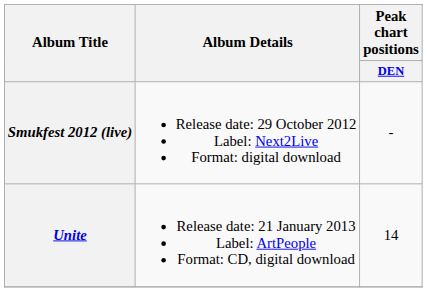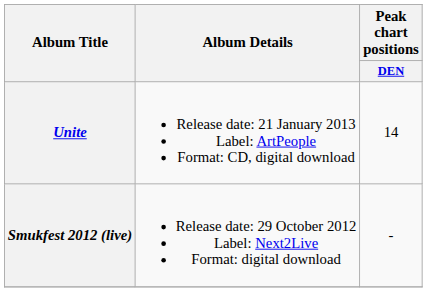 <table class="wikitable plainrowheaders" style="text-align:center;">
 <tr>
 <th scope="col" rowspan="2">Album Title</th>
 <th scope="col" rowspan="2">Album Details</th>
 <th scope="col" colspan="1">Peak chart positions</th>
 </tr>
 <tr>
 <th scope="col" style="width:3em;font-size:85%;"><a href='#'>DEN</a><br></th>
 </tr>
 <tr>
+<th scope="row"><strong><em><a href='#'>Unite</a></em></strong></th>
+<td><br><ul><li>Release date: 21 January 2013</li><li>Label: <a href='#'>ArtPeople</a></li><li>Format: CD, digital download</li></ul></td>
+<td>14</td>
+</tr>
+<tr>
 <th scope="row"><strong><em>Smukfest 2012 (live)</em></strong></th>
 <td><br><ul><li>Release date: 29 October 2012</li><li>Label: <a href='#'>Next2Live</a></li><li>Format: digital download</li></ul></td>
 <td>-</td>
 </tr>
 <tr>
-<th scope="row"><strong><em><a href='#'>Unite</a></em></strong></th>
-<td><br><ul><li>Release date: 21 January 2013</li><li>Label: <a href='#'>ArtPeople</a></li><li>Format: CD, digital download</li></ul></td>
-<td>14</td>
-</tr>
-<tr>
 </tr>
 </table>
